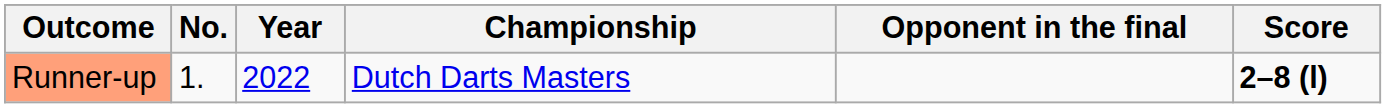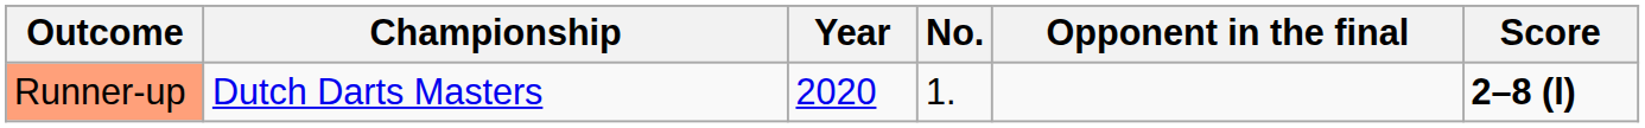 <table class=" sortable wikitable">
 <tr>
 <th style="width:80px;">Outcome</th>
+<th style="width:250px;">Championship</th>
+<th style="width:50px;">Year</th>
 <th style="width:20px;">No.</th>
-<th style="width:50px;">Year</th>
-<th style="width:250px;">Championship</th>
 <th style="width:200px;">Opponent in the final</th>
 <th style="width:70px;">Score</th>
 </tr>
 <tr style=>
 <td style="background:#ffa07a">Runner-up</td>
+<td><a href='#'>Dutch Darts Masters</a></td>
+<td><a href='#'>2020</a></td>
 <td>1.</td>
-<td><a href='#'>2022</a></td>
-<td><a href='#'>Dutch Darts Masters</a></td>
 <td></td>
 <td><strong>2–8 (l)</strong></td>
 </tr>
 </table>
